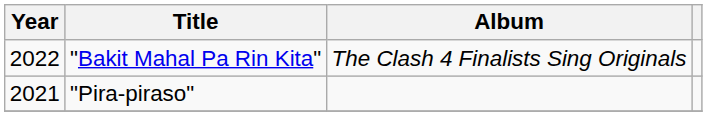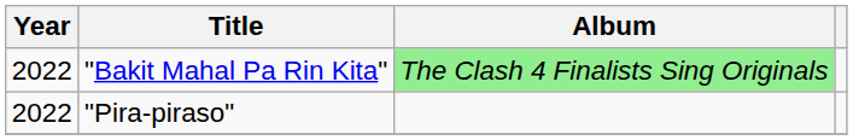 <table class="wikitable">
 <tr>
 <th>Year</th>
 <th>Title</th>
 <th>Album</th>
 <th></th>
 </tr>
 <tr>
 <td>2022</td>
 <td>"<a href='#'>Bakit Mahal Pa Rin Kita</a>"</td>
-<td><em>The Clash 4 Finalists Sing Originals</em></td>
+<td style="background: lightgreen;"><em>The Clash 4 Finalists Sing Originals</em></td>
 <td></td>
 </tr>
 <tr>
-<td>2021</td>
+<td>2022</td>
 <td>"Pira-piraso"</td>
 <td></td>
 <td></td>
 </tr>
 <tr>
 </tr>
 </table>
